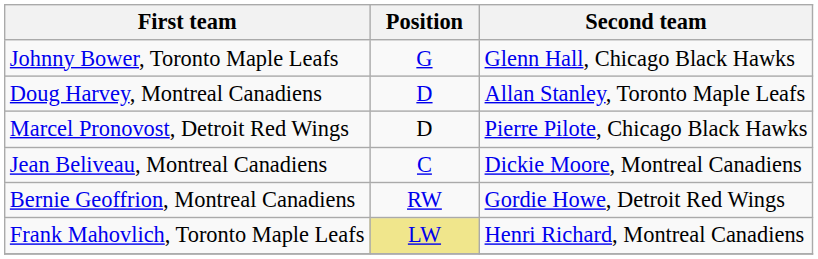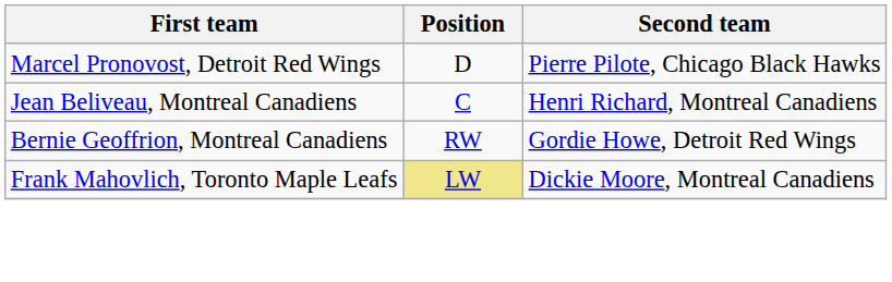 <table class="wikitable">
 <tr>
 <th>First team</th>
 <th>  Position  </th>
 <th>Second team</th>
-</tr>
-<tr>
-<td><a href='#'>Johnny Bower</a>, Toronto Maple Leafs</td>
-<td align=center><a href='#'>G</a></td>
-<td><a href='#'>Glenn Hall</a>, Chicago Black Hawks</td>
-</tr>
-<tr>
-<td><a href='#'>Doug Harvey</a>, Montreal Canadiens</td>
-<td align=center><a href='#'>D</a></td>
-<td><a href='#'>Allan Stanley</a>, Toronto Maple Leafs</td>
 </tr>
 <tr>
 <td><a href='#'>Marcel Pronovost</a>, Detroit Red Wings</td>
 <td align=center>D</td>
 <td><a href='#'>Pierre Pilote</a>, Chicago Black Hawks</td>
 </tr>
 <tr>
 <td><a href='#'>Jean Beliveau</a>, Montreal Canadiens</td>
 <td align=center><a href='#'>C</a></td>
-<td><a href='#'>Dickie Moore</a>, Montreal Canadiens</td>
+<td><a href='#'>Henri Richard</a>, Montreal Canadiens</td>
 </tr>
 <tr>
 <td><a href='#'>Bernie Geoffrion</a>, Montreal Canadiens</td>
 <td align=center><a href='#'>RW</a></td>
 <td><a href='#'>Gordie Howe</a>, Detroit Red Wings</td>
 </tr>
 <tr>
 <td><a href='#'>Frank Mahovlich</a>, Toronto Maple Leafs</td>
 <td align=center style="background: khaki;"><a href='#'>LW</a></td>
-<td><a href='#'>Henri Richard</a>, Montreal Canadiens</td>
+<td><a href='#'>Dickie Moore</a>, Montreal Canadiens</td>
 </tr>
 <tr>
 </tr>
 </table>
